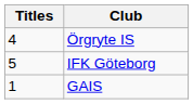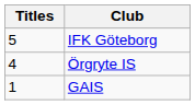 <table class="wikitable" style="width:200px;">
 <tr>
 <th>Titles</th>
 <th>Club</th>
 </tr>
 <tr>
+<td>5</td>
+<td><a href='#'>IFK Göteborg</a></td>
+</tr>
+<tr>
 <td>4</td>
 <td><a href='#'>Örgryte IS</a></td>
-</tr>
-<tr>
-<td>5</td>
-<td><a href='#'>IFK Göteborg</a></td>
 </tr>
 <tr>
 <td>1</td>
 <td><a href='#'>GAIS</a></td>
 </tr>
 </table>
